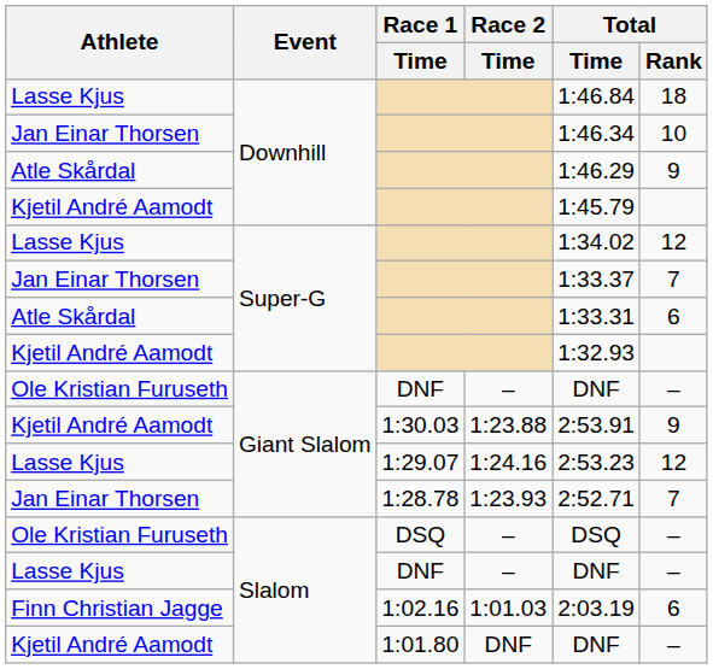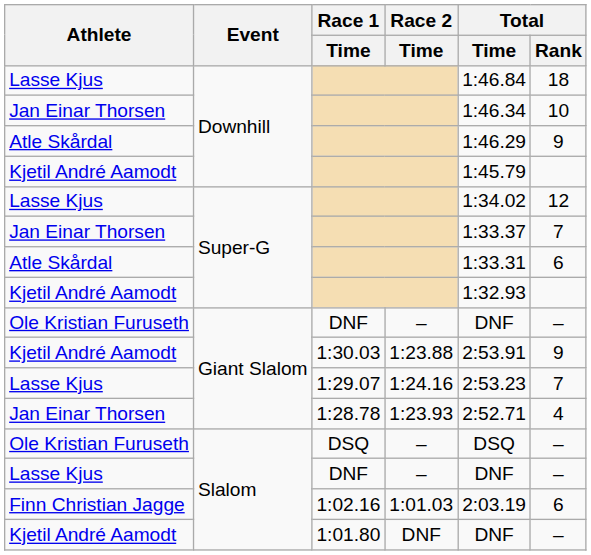 <table class="wikitable" style="font-size:90%">
 <tr>
 <th rowspan="2">Athlete</th>
 <th rowspan="2">Event</th>
 <th>Race 1</th>
 <th>Race 2</th>
 <th colspan="2">Total</th>
 </tr>
 <tr>
 <th>Time</th>
 <th>Time</th>
 <th>Time</th>
 <th>Rank</th>
 </tr>
 <tr>
 <td><a href='#'>Lasse Kjus</a></td>
 <td rowspan="4">Downhill</td>
 <td colspan="2" bgcolor="wheat"></td>
 <td align="center">1:46.84</td>
 <td align="center">18</td>
 </tr>
 <tr>
 <td><a href='#'>Jan Einar Thorsen</a></td>
 <td colspan="2" bgcolor="wheat"></td>
 <td align="center">1:46.34</td>
 <td align="center">10</td>
 </tr>
 <tr>
 <td><a href='#'>Atle Skårdal</a></td>
 <td colspan="2" bgcolor="wheat"></td>
 <td align="center">1:46.29</td>
 <td align="center">9</td>
 </tr>
 <tr>
 <td><a href='#'>Kjetil André Aamodt</a></td>
 <td colspan="2" bgcolor="wheat"></td>
 <td align="center">1:45.79</td>
 <td align="center"></td>
 </tr>
 <tr>
 <td><a href='#'>Lasse Kjus</a></td>
 <td rowspan="4">Super-G</td>
 <td colspan="2" bgcolor="wheat"></td>
 <td align="center">1:34.02</td>
 <td align="center">12</td>
 </tr>
 <tr>
 <td><a href='#'>Jan Einar Thorsen</a></td>
 <td colspan="2" bgcolor="wheat"></td>
 <td align="center">1:33.37</td>
 <td align="center">7</td>
 </tr>
 <tr>
 <td><a href='#'>Atle Skårdal</a></td>
 <td colspan="2" bgcolor="wheat"></td>
 <td align="center">1:33.31</td>
 <td align="center">6</td>
 </tr>
 <tr>
 <td><a href='#'>Kjetil André Aamodt</a></td>
 <td colspan="2" bgcolor="wheat"></td>
 <td align="center">1:32.93</td>
 <td align="center"></td>
 </tr>
 <tr>
 <td><a href='#'>Ole Kristian Furuseth</a></td>
 <td rowspan="4">Giant Slalom</td>
 <td align="center">DNF</td>
 <td align="center">–</td>
 <td align="center">DNF</td>
 <td align="center">–</td>
 </tr>
 <tr>
 <td><a href='#'>Kjetil André Aamodt</a></td>
 <td align="center">1:30.03</td>
 <td align="center">1:23.88</td>
 <td align="center">2:53.91</td>
 <td align="center">9</td>
 </tr>
 <tr>
 <td><a href='#'>Lasse Kjus</a></td>
 <td align="center">1:29.07</td>
 <td align="center">1:24.16</td>
 <td align="center">2:53.23</td>
-<td align="center">12</td>
+<td align="center">7</td>
 </tr>
 <tr>
 <td><a href='#'>Jan Einar Thorsen</a></td>
 <td align="center">1:28.78</td>
 <td align="center">1:23.93</td>
 <td align="center">2:52.71</td>
-<td align="center">7</td>
+<td align="center">4</td>
 </tr>
 <tr>
 <td><a href='#'>Ole Kristian Furuseth</a></td>
 <td rowspan="4">Slalom</td>
 <td align="center">DSQ</td>
 <td align="center">–</td>
 <td align="center">DSQ</td>
 <td align="center">–</td>
 </tr>
 <tr>
 <td><a href='#'>Lasse Kjus</a></td>
 <td align="center">DNF</td>
 <td align="center">–</td>
 <td align="center">DNF</td>
 <td align="center">–</td>
 </tr>
 <tr>
 <td><a href='#'>Finn Christian Jagge</a></td>
 <td align="center">1:02.16</td>
 <td align="center">1:01.03</td>
 <td align="center">2:03.19</td>
 <td align="center">6</td>
 </tr>
 <tr>
 <td><a href='#'>Kjetil André Aamodt</a></td>
 <td align="center">1:01.80</td>
 <td align="center">DNF</td>
 <td align="center">DNF</td>
 <td align="center">–</td>
 </tr>
 </table>
